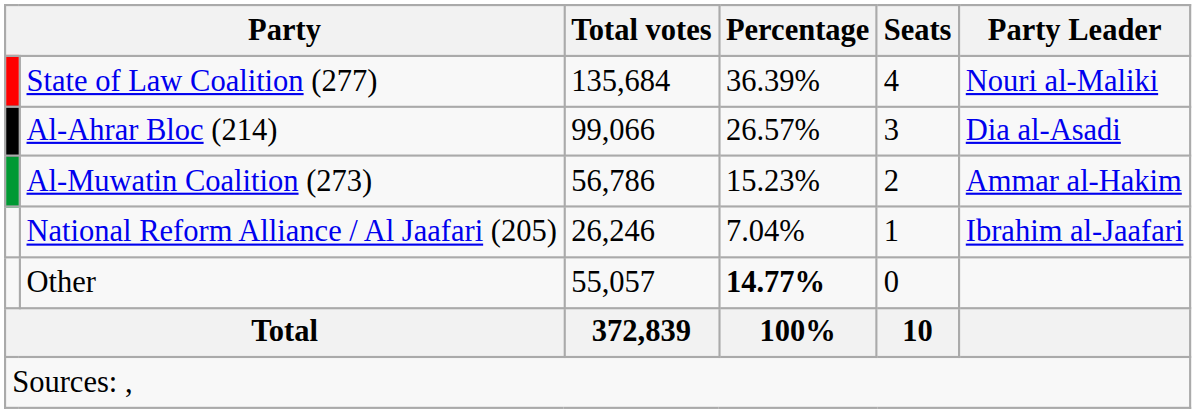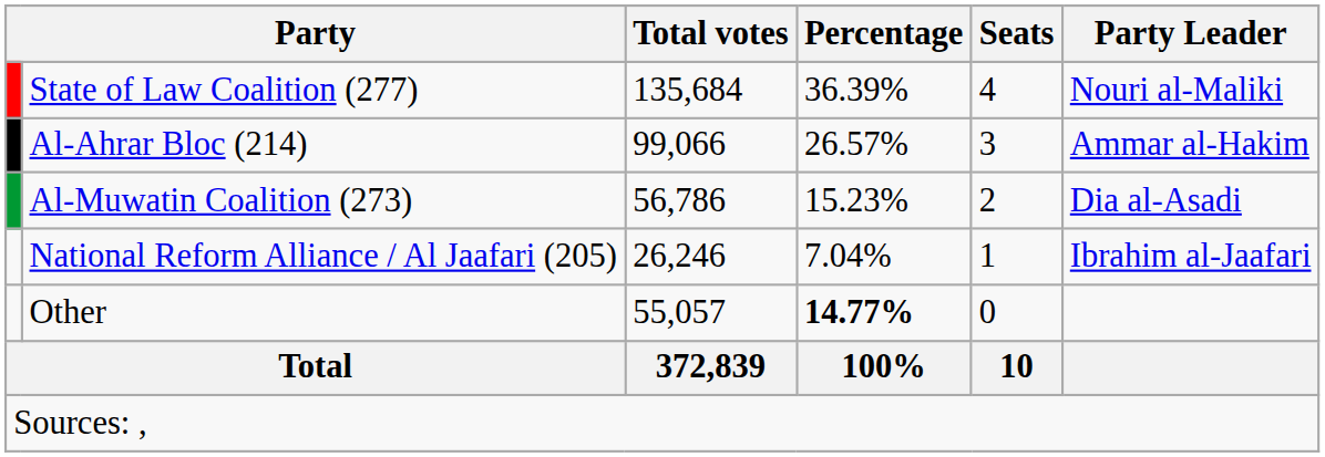 <table class="wikitable sortable" style="border:1px solid #8888aa; background-color:#f8f8f8; padding:0px; font-size:90%;">
 <tr style="background-color:#E9E9E9">
 <th colspan=2>Party</th>
 <th>Total votes</th>
 <th>Percentage</th>
 <th>Seats</th>
 <th>Party Leader</th>
 </tr>
 <tr>
 <td bgcolor="#FF0000"></td>
 <td><a href='#'>State of Law Coalition</a> (277)</td>
 <td>135,684</td>
 <td>36.39%</td>
 <td>4</td>
 <td><a href='#'>Nouri al-Maliki</a></td>
 </tr>
 <tr>
 <td bgcolor="#000000"></td>
 <td><a href='#'>Al-Ahrar Bloc</a> (214)</td>
 <td>99,066</td>
 <td>26.57%</td>
 <td>3</td>
-<td><a href='#'>Dia al-Asadi</a></td>
+<td><a href='#'>Ammar al-Hakim</a></td>
 </tr>
 <tr>
 <td bgcolor="#009933"></td>
 <td><a href='#'>Al-Muwatin Coalition</a> (273)</td>
 <td>56,786</td>
 <td>15.23%</td>
 <td>2</td>
-<td><a href='#'>Ammar al-Hakim</a></td>
+<td><a href='#'>Dia al-Asadi</a></td>
 </tr>
 <tr>
 <td></td>
 <td><a href='#'>National Reform Alliance / Al Jaafari</a> (205)</td>
 <td>26,246</td>
 <td>7.04%</td>
 <td>1</td>
 <td><a href='#'>Ibrahim al-Jaafari</a></td>
 </tr>
 <tr>
 <td></td>
 <td>Other</td>
 <td>55,057</td>
 <td><strong>14.77%</strong></td>
 <td>0</td>
 <td></td>
 </tr>
 <tr>
 <th colspan=2><strong>Total</strong></th>
 <th><strong>372,839</strong></th>
 <th><strong>100%</strong></th>
 <th><strong>10</strong></th>
 <th></th>
 </tr>
 <tr>
 <td colspan=7 align=left>Sources: , </td>
 </tr>
 </table>
